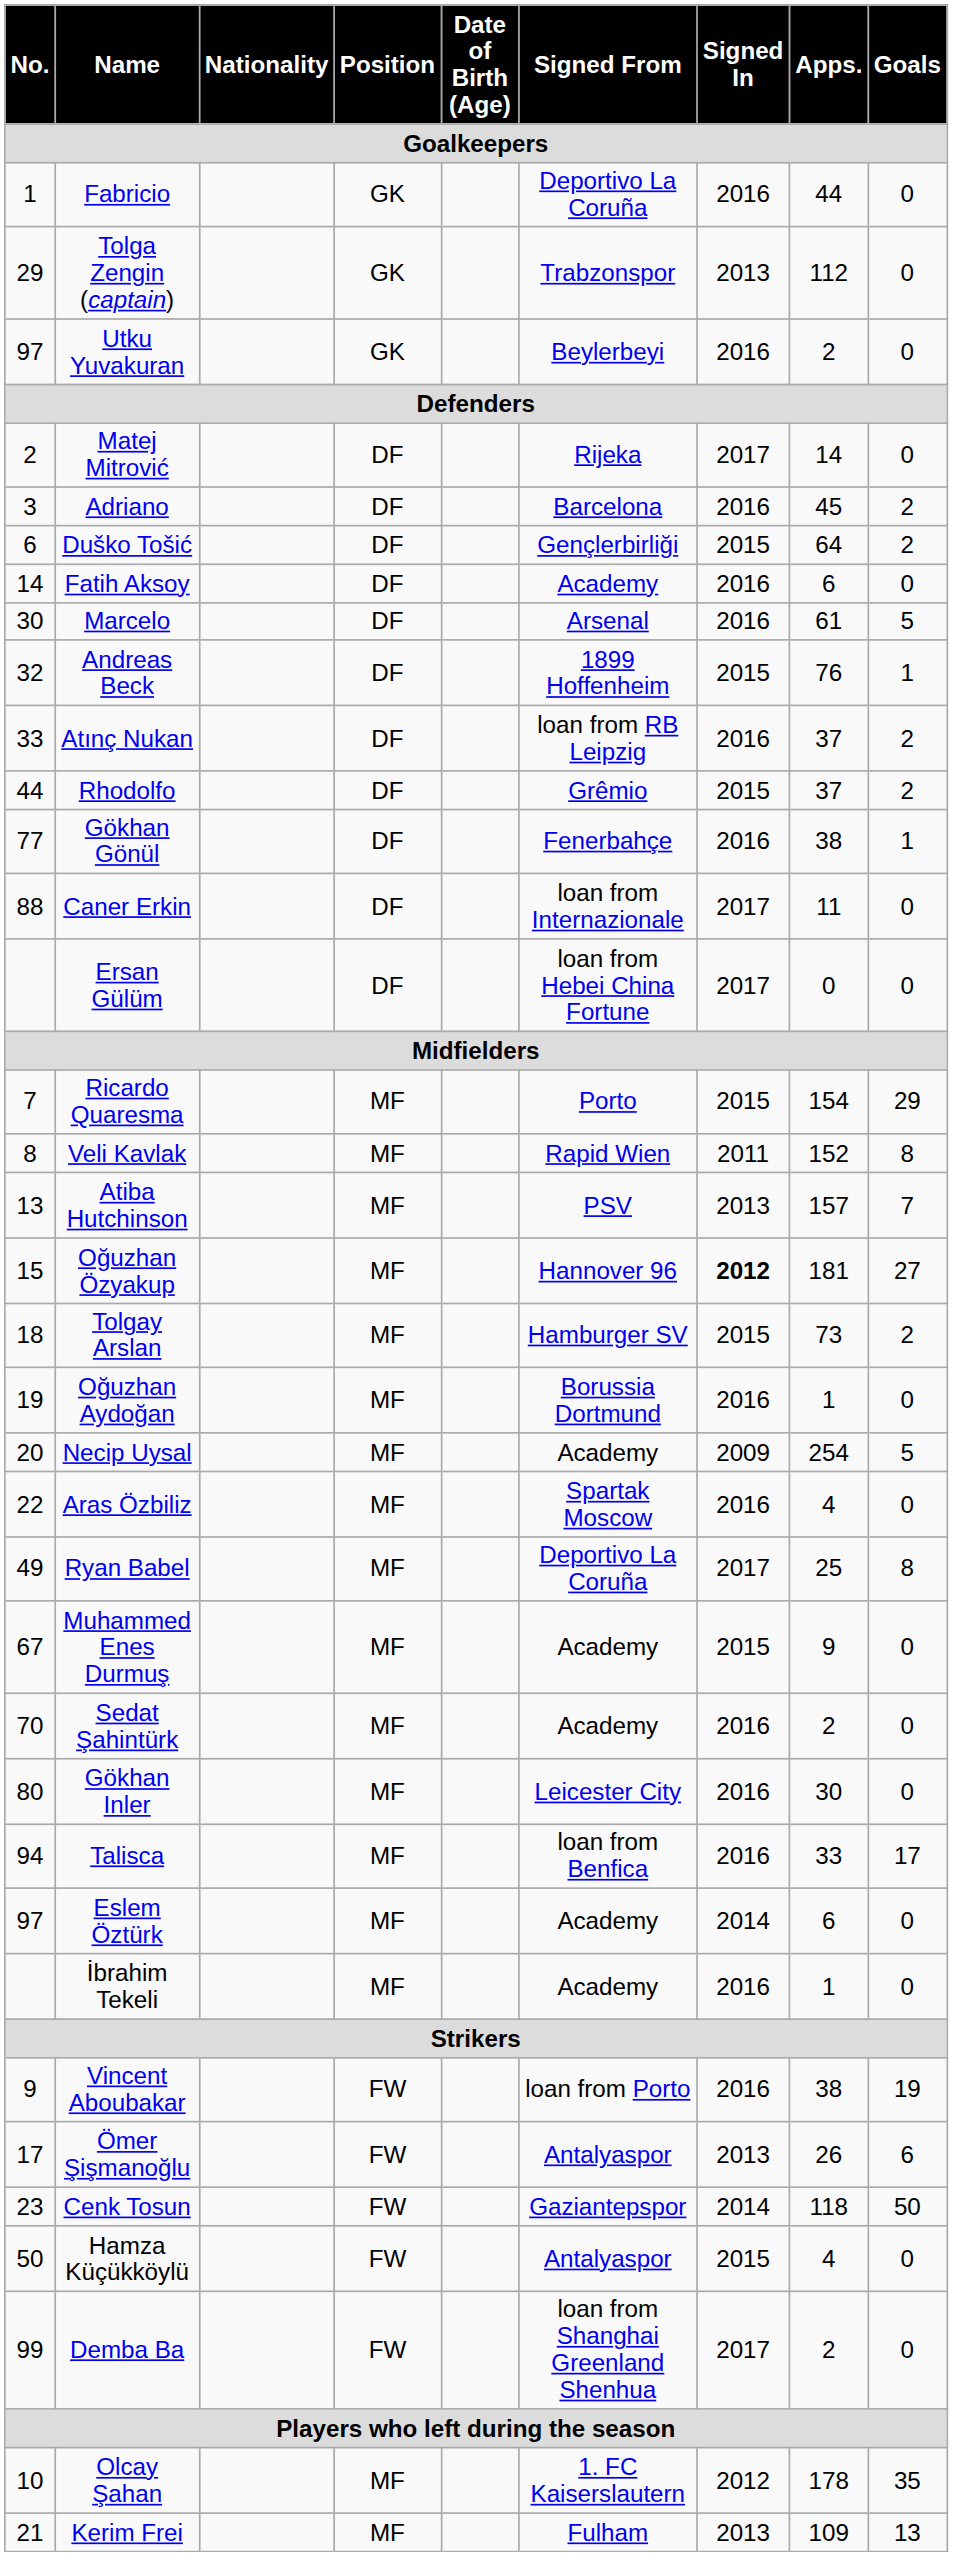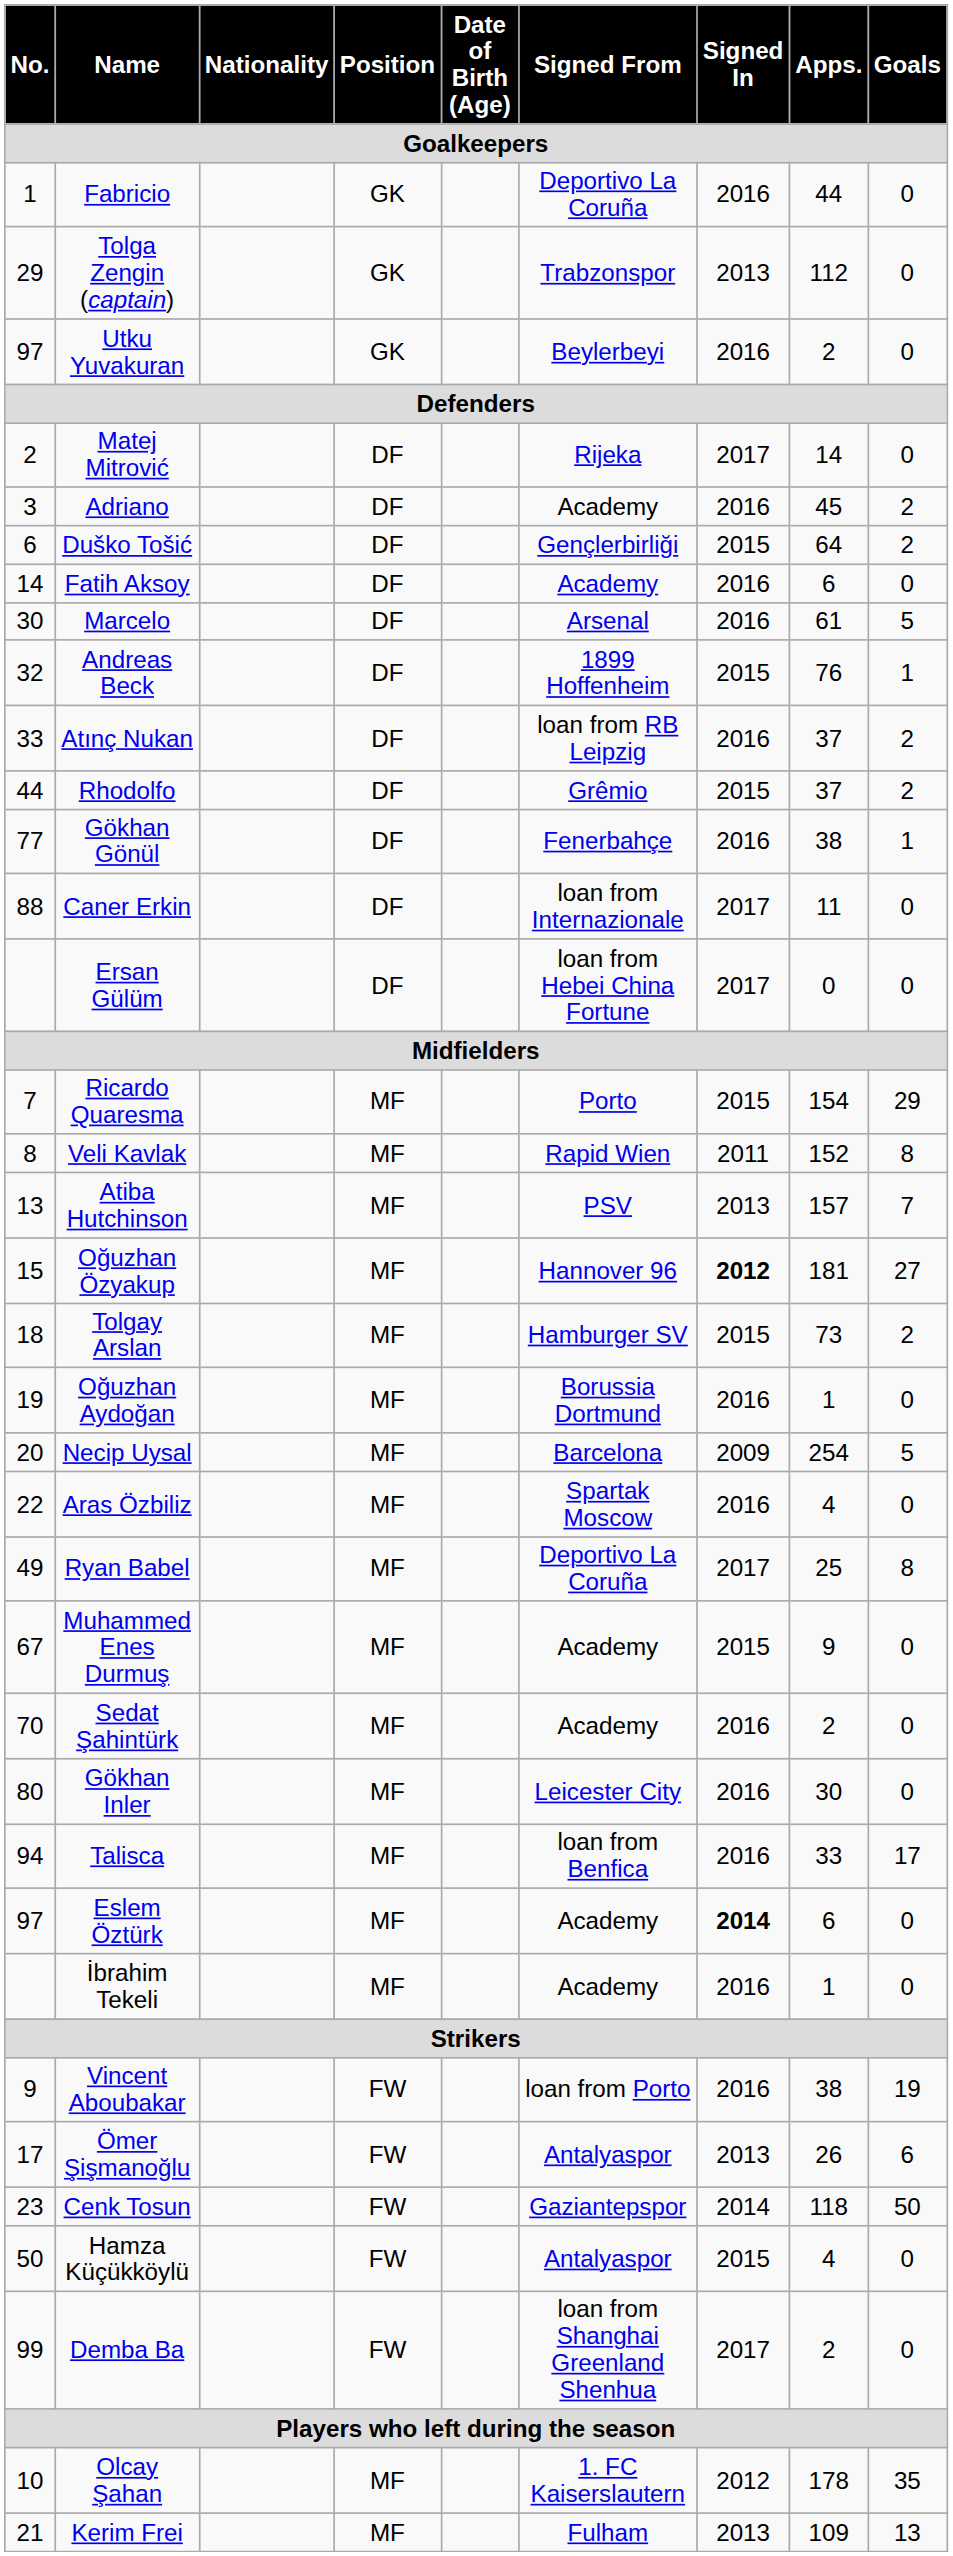 <table class="wikitable" style="text-align:center; font-size:90%; width:90%;">
 <tr>
 <th style="background:#000000; color:white; text-align:center;">No.</th>
 <th style="background:#000000; color:white; text-align:center;">Name</th>
 <th style="background:#000000; color:white; text-align:center;">Nationality</th>
 <th style="background:#000000; color:white; text-align:center;">Position</th>
 <th style="background:#000000; color:white; text-align:center;">Date of Birth (Age)</th>
 <th style="background:#000000; color:white; text-align:center;">Signed From</th>
 <th style="background:#000000; color:white; text-align:center;">Signed In</th>
 <th style="background:#000000; color:white; text-align:center;">Apps.</th>
 <th style="background:#000000; color:white; text-align:center;">Goals</th>
 </tr>
 <tr>
 <th colspan="9" style="background:#dcdcdc; text-align:center">Goalkeepers</th>
 </tr>
 <tr>
 <td>1</td>
 <td><a href='#'>Fabricio</a></td>
 <td></td>
 <td>GK</td>
 <td></td>
 <td><a href='#'>Deportivo La Coruña</a></td>
 <td>2016</td>
 <td>44</td>
 <td>0</td>
 </tr>
 <tr>
 <td>29</td>
 <td><a href='#'>Tolga Zengin</a> (<em><a href='#'>captain</a></em>)</td>
 <td></td>
 <td>GK</td>
 <td></td>
 <td><a href='#'>Trabzonspor</a></td>
 <td>2013</td>
 <td>112</td>
 <td>0</td>
 </tr>
 <tr>
 <td>97</td>
 <td><a href='#'>Utku Yuvakuran</a></td>
 <td></td>
 <td>GK</td>
 <td></td>
 <td><a href='#'>Beylerbeyi</a></td>
 <td>2016</td>
 <td>2</td>
 <td>0</td>
 </tr>
 <tr>
 <th colspan="9" style="background:#dcdcdc; text-align:center">Defenders</th>
 </tr>
 <tr>
 <td>2</td>
 <td><a href='#'>Matej Mitrović</a></td>
 <td></td>
 <td>DF</td>
 <td></td>
 <td><a href='#'>Rijeka</a></td>
 <td>2017</td>
 <td>14</td>
 <td>0</td>
 </tr>
 <tr>
 <td>3</td>
 <td><a href='#'>Adriano</a></td>
 <td></td>
 <td>DF</td>
 <td></td>
-<td><a href='#'>Barcelona</a></td>
+<td>Academy</td>
 <td>2016</td>
 <td>45</td>
 <td>2</td>
 </tr>
 <tr>
 <td>6</td>
 <td><a href='#'>Duško Tošić</a></td>
 <td></td>
 <td>DF</td>
 <td></td>
 <td><a href='#'>Gençlerbirliği</a></td>
 <td>2015</td>
 <td>64</td>
 <td>2</td>
 </tr>
 <tr>
 <td>14</td>
 <td><a href='#'>Fatih Aksoy</a></td>
 <td></td>
 <td>DF</td>
 <td></td>
 <td><a href='#'>Academy</a></td>
 <td>2016</td>
 <td>6</td>
 <td>0</td>
 </tr>
 <tr>
 <td>30</td>
 <td><a href='#'>Marcelo</a></td>
 <td></td>
 <td>DF</td>
 <td></td>
 <td><a href='#'>Arsenal</a></td>
 <td>2016</td>
 <td>61</td>
 <td>5</td>
 </tr>
 <tr>
 <td>32</td>
 <td><a href='#'>Andreas Beck</a></td>
 <td></td>
 <td>DF</td>
 <td></td>
 <td><a href='#'>1899 Hoffenheim</a></td>
 <td>2015</td>
 <td>76</td>
 <td>1</td>
 </tr>
 <tr>
 <td>33</td>
 <td><a href='#'>Atınç Nukan</a></td>
 <td></td>
 <td>DF</td>
 <td></td>
 <td>loan from <a href='#'>RB Leipzig</a></td>
 <td>2016</td>
 <td>37</td>
 <td>2</td>
 </tr>
 <tr>
 <td>44</td>
 <td><a href='#'>Rhodolfo</a></td>
 <td></td>
 <td>DF</td>
 <td></td>
 <td><a href='#'>Grêmio</a></td>
 <td>2015</td>
 <td>37</td>
 <td>2</td>
 </tr>
 <tr>
 <td>77</td>
 <td><a href='#'>Gökhan Gönül</a></td>
 <td></td>
 <td>DF</td>
 <td></td>
 <td><a href='#'>Fenerbahçe</a></td>
 <td>2016</td>
 <td>38</td>
 <td>1</td>
 </tr>
 <tr>
 <td>88</td>
 <td><a href='#'>Caner Erkin</a></td>
 <td></td>
 <td>DF</td>
 <td></td>
 <td>loan from <a href='#'>Internazionale</a></td>
 <td>2017</td>
 <td>11</td>
 <td>0</td>
 </tr>
 <tr>
 <td></td>
 <td><a href='#'>Ersan Gülüm</a></td>
 <td></td>
 <td>DF</td>
 <td></td>
 <td>loan from <a href='#'>Hebei China Fortune</a></td>
 <td>2017</td>
 <td>0</td>
 <td>0</td>
 </tr>
 <tr>
 <th colspan="9" style="background:#dcdcdc; text-align:center">Midfielders</th>
 </tr>
 <tr>
 <td>7</td>
 <td><a href='#'>Ricardo Quaresma</a></td>
 <td></td>
 <td>MF</td>
 <td></td>
 <td><a href='#'>Porto</a></td>
 <td>2015</td>
 <td>154</td>
 <td>29</td>
 </tr>
 <tr>
 <td>8</td>
 <td><a href='#'>Veli Kavlak</a></td>
 <td></td>
 <td>MF</td>
 <td></td>
 <td><a href='#'>Rapid Wien</a></td>
 <td>2011</td>
 <td>152</td>
 <td>8</td>
 </tr>
 <tr>
 <td>13</td>
 <td><a href='#'>Atiba Hutchinson</a></td>
 <td></td>
 <td>MF</td>
 <td></td>
 <td><a href='#'>PSV</a></td>
 <td>2013</td>
 <td>157</td>
 <td>7</td>
 </tr>
 <tr>
 <td>15</td>
 <td><a href='#'>Oğuzhan Özyakup</a></td>
 <td></td>
 <td>MF</td>
 <td></td>
 <td><a href='#'>Hannover 96</a></td>
 <td><strong>2012</strong></td>
 <td>181</td>
 <td>27</td>
 </tr>
 <tr>
 <td>18</td>
 <td><a href='#'>Tolgay Arslan</a></td>
 <td></td>
 <td>MF</td>
 <td></td>
 <td><a href='#'>Hamburger SV</a></td>
 <td>2015</td>
 <td>73</td>
 <td>2</td>
 </tr>
 <tr>
 <td>19</td>
 <td><a href='#'>Oğuzhan Aydoğan</a></td>
 <td></td>
 <td>MF</td>
 <td></td>
 <td><a href='#'>Borussia Dortmund</a></td>
 <td>2016</td>
 <td>1</td>
 <td>0</td>
 </tr>
 <tr>
 <td>20</td>
 <td><a href='#'>Necip Uysal</a></td>
 <td></td>
 <td>MF</td>
 <td></td>
-<td>Academy</td>
+<td><a href='#'>Barcelona</a></td>
 <td>2009</td>
 <td>254</td>
 <td>5</td>
 </tr>
 <tr>
 <td>22</td>
 <td><a href='#'>Aras Özbiliz</a></td>
 <td></td>
 <td>MF</td>
 <td></td>
 <td><a href='#'>Spartak Moscow</a></td>
 <td>2016</td>
 <td>4</td>
 <td>0</td>
 </tr>
 <tr>
 <td>49</td>
 <td><a href='#'>Ryan Babel</a></td>
 <td></td>
 <td>MF</td>
 <td></td>
 <td><a href='#'>Deportivo La Coruña</a></td>
 <td>2017</td>
 <td>25</td>
 <td>8</td>
 </tr>
 <tr>
 <td>67</td>
 <td><a href='#'>Muhammed Enes Durmuş</a></td>
 <td></td>
 <td>MF</td>
 <td></td>
 <td>Academy</td>
 <td>2015</td>
 <td>9</td>
 <td>0</td>
 </tr>
 <tr>
 <td>70</td>
 <td><a href='#'>Sedat Şahintürk</a></td>
 <td></td>
 <td>MF</td>
 <td></td>
 <td>Academy</td>
 <td>2016</td>
 <td>2</td>
 <td>0</td>
 </tr>
 <tr>
 <td>80</td>
 <td><a href='#'>Gökhan Inler</a></td>
 <td></td>
 <td>MF</td>
 <td></td>
 <td><a href='#'>Leicester City</a></td>
 <td>2016</td>
 <td>30</td>
 <td>0</td>
 </tr>
 <tr>
 <td>94</td>
 <td><a href='#'>Talisca</a></td>
 <td></td>
 <td>MF</td>
 <td></td>
 <td>loan from <a href='#'>Benfica</a></td>
 <td>2016</td>
 <td>33</td>
 <td>17</td>
 </tr>
 <tr>
 <td>97</td>
 <td><a href='#'>Eslem Öztürk</a></td>
 <td></td>
 <td>MF</td>
 <td></td>
 <td>Academy</td>
-<td>2014</td>
+<td><strong>2014</strong></td>
 <td>6</td>
 <td>0</td>
 </tr>
 <tr>
 <td></td>
 <td>İbrahim Tekeli</td>
 <td></td>
 <td>MF</td>
 <td></td>
 <td>Academy</td>
 <td>2016</td>
 <td>1</td>
 <td>0</td>
 </tr>
 <tr>
 <th colspan="9" style="background:#dcdcdc; text-align:center">Strikers</th>
 </tr>
 <tr>
 <td>9</td>
 <td><a href='#'>Vincent Aboubakar</a></td>
 <td></td>
 <td>FW</td>
 <td></td>
 <td>loan from <a href='#'>Porto</a></td>
 <td>2016</td>
 <td>38</td>
 <td>19</td>
 </tr>
 <tr>
 <td>17</td>
 <td><a href='#'>Ömer Şişmanoğlu</a></td>
 <td></td>
 <td>FW</td>
 <td></td>
 <td><a href='#'>Antalyaspor</a></td>
 <td>2013</td>
 <td>26</td>
 <td>6</td>
 </tr>
 <tr>
 <td>23</td>
 <td><a href='#'>Cenk Tosun</a></td>
 <td></td>
 <td>FW</td>
 <td></td>
 <td><a href='#'>Gaziantepspor</a></td>
 <td>2014</td>
 <td>118</td>
 <td>50</td>
 </tr>
 <tr>
 <td>50</td>
 <td>Hamza Küçükköylü</td>
 <td></td>
 <td>FW</td>
 <td></td>
 <td><a href='#'>Antalyaspor</a></td>
 <td>2015</td>
 <td>4</td>
 <td>0</td>
 </tr>
 <tr>
 <td>99</td>
 <td><a href='#'>Demba Ba</a></td>
 <td></td>
 <td>FW</td>
 <td></td>
 <td>loan from <a href='#'>Shanghai Greenland Shenhua</a></td>
 <td>2017</td>
 <td>2</td>
 <td>0</td>
 </tr>
 <tr>
 <th colspan="9" style="background:#dcdcdc; text-align:center">Players who left during the season</th>
 </tr>
 <tr>
 <td>10</td>
 <td><a href='#'>Olcay Şahan</a></td>
 <td></td>
 <td>MF</td>
 <td></td>
 <td><a href='#'>1. FC Kaiserslautern</a></td>
 <td>2012</td>
 <td>178</td>
 <td>35</td>
 </tr>
 <tr>
 <td>21</td>
 <td><a href='#'>Kerim Frei</a></td>
 <td></td>
 <td>MF</td>
 <td></td>
 <td><a href='#'>Fulham</a></td>
 <td>2013</td>
 <td>109</td>
 <td>13</td>
 </tr>
 <tr>
 </tr>
 </table>
